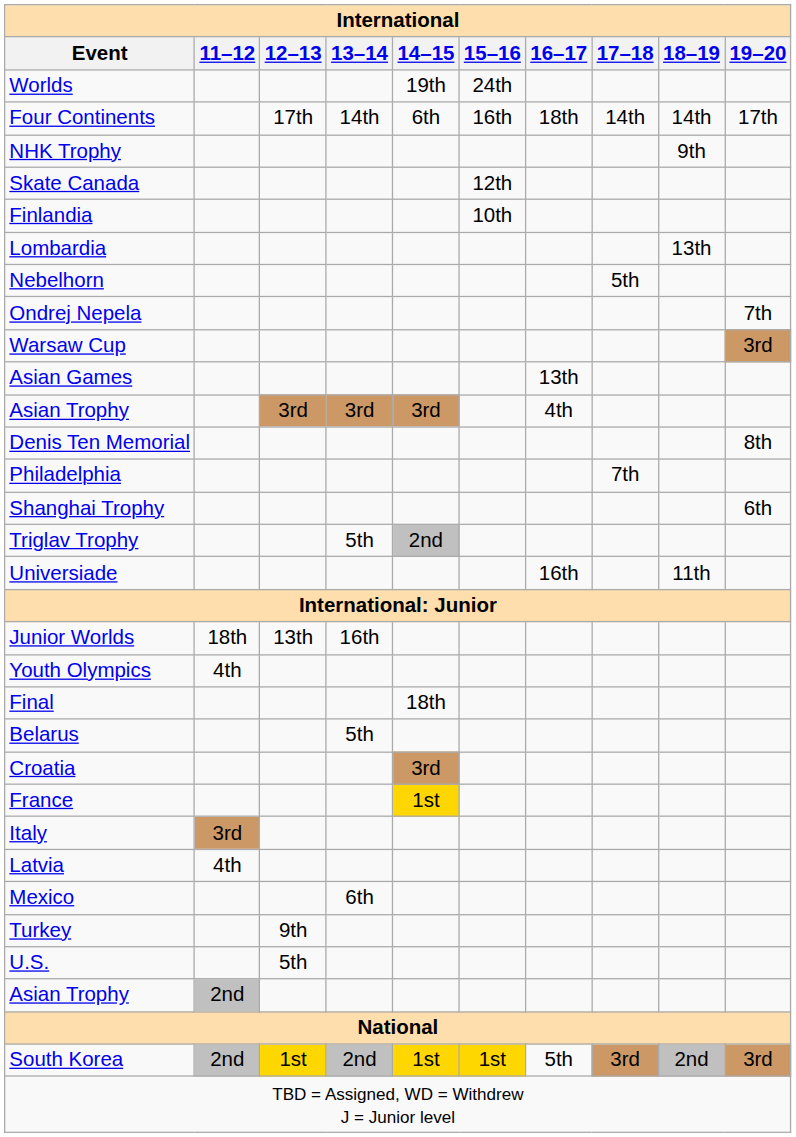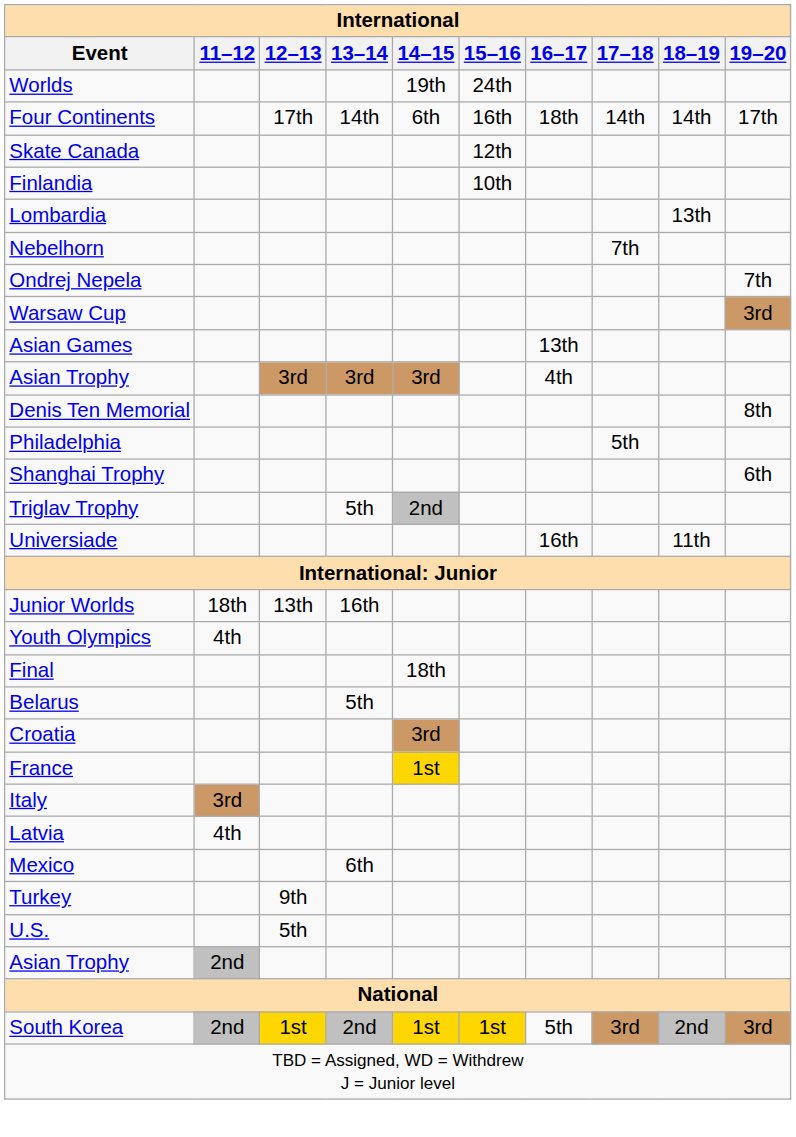 <table class="wikitable" style="text-align:center">
 <tr>
 <th colspan="10" style="background:#ffdead; text-align:center;">International</th>
 </tr>
 <tr>
 <th>Event</th>
 <th><a href='#'>11–12</a></th>
 <th><a href='#'>12–13</a></th>
 <th><a href='#'>13–14</a></th>
 <th><a href='#'>14–15</a></th>
 <th><a href='#'>15–16</a></th>
 <th><a href='#'>16–17</a></th>
 <th><a href='#'>17–18</a></th>
 <th><a href='#'>18–19</a></th>
 <th><a href='#'>19–20</a></th>
 </tr>
 <tr>
 <td align=left><a href='#'>Worlds</a></td>
 <td></td>
 <td></td>
 <td></td>
 <td>19th</td>
 <td>24th</td>
 <td></td>
 <td></td>
 <td></td>
 <td></td>
 </tr>
 <tr>
 <td align=left><a href='#'>Four Continents</a></td>
 <td></td>
 <td>17th</td>
 <td>14th</td>
 <td>6th</td>
 <td>16th</td>
 <td>18th</td>
 <td>14th</td>
 <td>14th</td>
 <td>17th</td>
-</tr>
-<tr>
-<td align=left> <a href='#'>NHK Trophy</a></td>
-<td></td>
-<td></td>
-<td></td>
-<td></td>
-<td></td>
-<td></td>
-<td></td>
-<td>9th</td>
-<td></td>
 </tr>
 <tr>
 <td align=left> <a href='#'>Skate Canada</a></td>
 <td></td>
 <td></td>
 <td></td>
 <td></td>
 <td>12th</td>
 <td></td>
 <td></td>
 <td></td>
 <td></td>
 </tr>
 <tr>
 <td align=left> <a href='#'>Finlandia</a></td>
 <td></td>
 <td></td>
 <td></td>
 <td></td>
 <td>10th</td>
 <td></td>
 <td></td>
 <td></td>
 <td></td>
 </tr>
 <tr>
 <td align=left> <a href='#'>Lombardia</a></td>
 <td></td>
 <td></td>
 <td></td>
 <td></td>
 <td></td>
 <td></td>
 <td></td>
 <td>13th</td>
 <td></td>
 </tr>
 <tr>
 <td align=left> <a href='#'>Nebelhorn</a></td>
 <td></td>
 <td></td>
 <td></td>
 <td></td>
 <td></td>
 <td></td>
-<td>5th</td>
+<td>7th</td>
 <td></td>
 <td></td>
 </tr>
 <tr>
 <td align=left> <a href='#'>Ondrej Nepela</a></td>
 <td></td>
 <td></td>
 <td></td>
 <td></td>
 <td></td>
 <td></td>
 <td></td>
 <td></td>
 <td>7th</td>
 </tr>
 <tr>
 <td align=left> <a href='#'>Warsaw Cup</a></td>
 <td></td>
 <td></td>
 <td></td>
 <td></td>
 <td></td>
 <td></td>
 <td></td>
 <td></td>
 <td bgcolor=cc9966>3rd</td>
 </tr>
 <tr>
 <td align=left><a href='#'>Asian Games</a></td>
 <td></td>
 <td></td>
 <td></td>
 <td></td>
 <td></td>
 <td>13th</td>
 <td></td>
 <td></td>
 <td></td>
 </tr>
 <tr>
 <td align=left><a href='#'>Asian Trophy</a></td>
 <td></td>
 <td bgcolor=cc9966>3rd</td>
 <td bgcolor=cc9966>3rd</td>
 <td bgcolor=cc9966>3rd</td>
 <td></td>
 <td>4th</td>
 <td></td>
 <td></td>
 <td></td>
 </tr>
 <tr>
 <td align=left><a href='#'>Denis Ten Memorial</a></td>
 <td></td>
 <td></td>
 <td></td>
 <td></td>
 <td></td>
 <td></td>
 <td></td>
 <td></td>
 <td>8th</td>
 </tr>
 <tr>
 <td align=left><a href='#'>Philadelphia</a></td>
 <td></td>
 <td></td>
 <td></td>
 <td></td>
 <td></td>
 <td></td>
-<td>7th</td>
+<td>5th</td>
 <td></td>
 <td></td>
 </tr>
 <tr>
 <td align=left><a href='#'>Shanghai Trophy</a></td>
 <td></td>
 <td></td>
 <td></td>
 <td></td>
 <td></td>
 <td></td>
 <td></td>
 <td></td>
 <td>6th</td>
 </tr>
 <tr>
 <td align=left><a href='#'>Triglav Trophy</a></td>
 <td></td>
 <td></td>
 <td>5th</td>
 <td bgcolor=silver>2nd</td>
 <td></td>
 <td></td>
 <td></td>
 <td></td>
 <td></td>
 </tr>
 <tr>
 <td align=left><a href='#'>Universiade</a></td>
 <td></td>
 <td></td>
 <td></td>
 <td></td>
 <td></td>
 <td>16th</td>
 <td></td>
 <td>11th</td>
 <td></td>
 </tr>
 <tr>
 <th colspan="10" style="background:#ffdead; text-align:center;">International: Junior</th>
 </tr>
 <tr>
 <td align=left><a href='#'>Junior Worlds</a></td>
 <td>18th</td>
 <td>13th</td>
 <td>16th</td>
 <td></td>
 <td></td>
 <td></td>
 <td></td>
 <td></td>
 <td></td>
 </tr>
 <tr>
 <td align=left><a href='#'>Youth Olympics</a></td>
 <td>4th</td>
 <td></td>
 <td></td>
 <td></td>
 <td></td>
 <td></td>
 <td></td>
 <td></td>
 <td></td>
 </tr>
 <tr>
 <td align=left> <a href='#'>Final</a></td>
 <td></td>
 <td></td>
 <td></td>
 <td>18th</td>
 <td></td>
 <td></td>
 <td></td>
 <td></td>
 <td></td>
 </tr>
 <tr>
 <td align=left> <a href='#'>Belarus</a></td>
 <td></td>
 <td></td>
 <td>5th</td>
 <td></td>
 <td></td>
 <td></td>
 <td></td>
 <td></td>
 <td></td>
 </tr>
 <tr>
 <td align=left> <a href='#'>Croatia</a></td>
 <td></td>
 <td></td>
 <td></td>
 <td bgcolor=cc9966>3rd</td>
 <td></td>
 <td></td>
 <td></td>
 <td></td>
 <td></td>
 </tr>
 <tr>
 <td align=left> <a href='#'>France</a></td>
 <td></td>
 <td></td>
 <td></td>
 <td bgcolor=gold>1st</td>
 <td></td>
 <td></td>
 <td></td>
 <td></td>
 <td></td>
 </tr>
 <tr>
 <td align=left> <a href='#'>Italy</a></td>
 <td bgcolor=cc9966>3rd</td>
 <td></td>
 <td></td>
 <td></td>
 <td></td>
 <td></td>
 <td></td>
 <td></td>
 <td></td>
 </tr>
 <tr>
 <td align=left> <a href='#'>Latvia</a></td>
 <td>4th</td>
 <td></td>
 <td></td>
 <td></td>
 <td></td>
 <td></td>
 <td></td>
 <td></td>
 <td></td>
 </tr>
 <tr>
 <td align=left> <a href='#'>Mexico</a></td>
 <td></td>
 <td></td>
 <td>6th</td>
 <td></td>
 <td></td>
 <td></td>
 <td></td>
 <td></td>
 <td></td>
 </tr>
 <tr>
 <td align=left> <a href='#'>Turkey</a></td>
 <td></td>
 <td>9th</td>
 <td></td>
 <td></td>
 <td></td>
 <td></td>
 <td></td>
 <td></td>
 <td></td>
 </tr>
 <tr>
 <td align=left> <a href='#'>U.S.</a></td>
 <td></td>
 <td>5th</td>
 <td></td>
 <td></td>
 <td></td>
 <td></td>
 <td></td>
 <td></td>
 <td></td>
 </tr>
 <tr>
 <td align=left><a href='#'>Asian Trophy</a></td>
 <td bgcolor=silver>2nd</td>
 <td></td>
 <td></td>
 <td></td>
 <td></td>
 <td></td>
 <td></td>
 <td></td>
 <td></td>
 </tr>
 <tr>
 <th colspan="10" style="background:#ffdead; text-align:center;">National</th>
 </tr>
 <tr>
 <td align=left><a href='#'>South Korea</a></td>
 <td bgcolor=silver>2nd</td>
 <td bgcolor=gold>1st</td>
 <td bgcolor=silver>2nd</td>
 <td bgcolor=gold>1st</td>
 <td bgcolor=gold>1st</td>
 <td>5th</td>
 <td bgcolor=cc9966>3rd</td>
 <td bgcolor=silver>2nd</td>
 <td bgcolor=cc9966>3rd</td>
 </tr>
 <tr>
 <td colspan="10" style="text-align:center;"><small> TBD = Assigned, WD = Withdrew <br> J = Junior level </small></td>
 </tr>
 </table>
